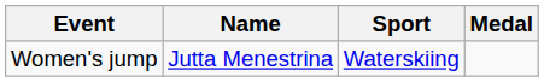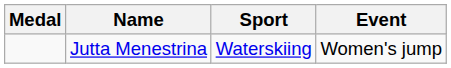 <table class="wikitable sortable" style="font-size: 95%;">
 <tr>
-<th>Event</th>
+<th>Medal</th>
 <th>Name</th>
 <th>Sport</th>
-<th>Medal</th>
+<th>Event</th>
 </tr>
 <tr>
-<td>Women's jump</td>
+<td></td>
 <td><a href='#'>Jutta Menestrina</a></td>
 <td><a href='#'>Waterskiing</a></td>
-<td></td>
+<td>Women's jump</td>
 </tr>
 </table>
